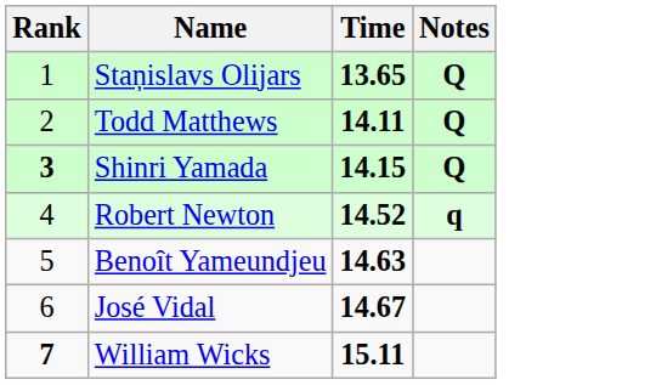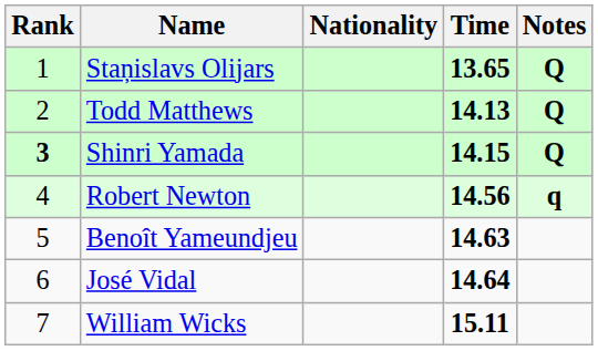 <table class="wikitable sortable" style="text-align:center">
 <tr>
 <th>Rank</th>
 <th>Name</th>
+<th>Nationality</th>
 <th>Time</th>
 <th>Notes</th>
 </tr>
 <tr bgcolor=ccffcc>
 <td>1</td>
 <td align=left><a href='#'>Staņislavs Olijars</a></td>
+<td align=left></td>
 <td><strong>13.65</strong></td>
 <td><strong>Q</strong></td>
 </tr>
 <tr bgcolor=ccffcc>
 <td>2</td>
 <td align=left><a href='#'>Todd Matthews</a></td>
-<td><strong>14.11</strong></td>
+<td align=left></td>
+<td><strong>14.13</strong></td>
 <td><strong>Q</strong></td>
 </tr>
 <tr bgcolor=ccffcc>
 <td><strong>3</strong></td>
 <td align=left><a href='#'>Shinri Yamada</a></td>
+<td align=left></td>
 <td><strong>14.15</strong></td>
 <td><strong>Q</strong></td>
 </tr>
 <tr bgcolor=ddffdd>
 <td>4</td>
 <td align=left><a href='#'>Robert Newton</a></td>
-<td><strong>14.52</strong></td>
+<td align=left></td>
+<td><strong>14.56</strong></td>
 <td><strong>q</strong></td>
 </tr>
 <tr>
 <td>5</td>
 <td align=left><a href='#'>Benoît Yameundjeu</a></td>
+<td align=left></td>
 <td><strong>14.63</strong></td>
 <td></td>
 </tr>
 <tr>
 <td>6</td>
 <td align=left><a href='#'>José Vidal</a></td>
-<td><strong>14.67</strong></td>
+<td align=left></td>
+<td><strong>14.64</strong></td>
 <td></td>
 </tr>
 <tr>
-<td><strong>7</strong></td>
+<td>7</td>
 <td align=left><a href='#'>William Wicks</a></td>
+<td align=left></td>
 <td><strong>15.11</strong></td>
 <td></td>
 </tr>
 </table>
